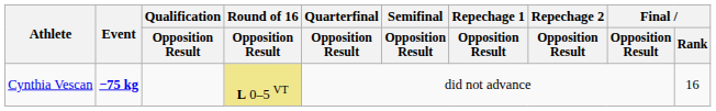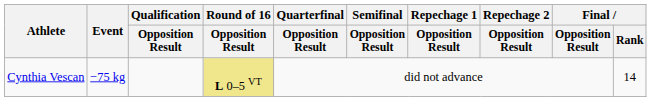 <table class="wikitable" style="font-size:90%">
 <tr>
 <th rowspan=2>Athlete</th>
 <th rowspan=2>Event</th>
 <th>Qualification</th>
 <th>Round of 16</th>
 <th>Quarterfinal</th>
 <th>Semifinal</th>
 <th>Repechage 1</th>
 <th>Repechage 2</th>
 <th colspan=2>Final / </th>
 </tr>
 <tr style="font-size: 95%">
 <th>Opposition<br>Result</th>
 <th>Opposition<br>Result</th>
 <th>Opposition<br>Result</th>
 <th>Opposition<br>Result</th>
 <th>Opposition<br>Result</th>
 <th>Opposition<br>Result</th>
 <th>Opposition<br>Result</th>
 <th>Rank</th>
 </tr>
 <tr align=center>
 <td align=left><a href='#'>Cynthia Vescan</a></td>
-<td align=left><strong><a href='#'>−75 kg</a></strong></td>
+<td align=left><a href='#'>−75 kg</a></td>
 <td></td>
 <td style="background: khaki;"><br><strong>L</strong> 0–5 <sup>VT</sup></td>
 <td colspan=5>did not advance</td>
-<td>16</td>
+<td>14</td>
 </tr>
 </table>
